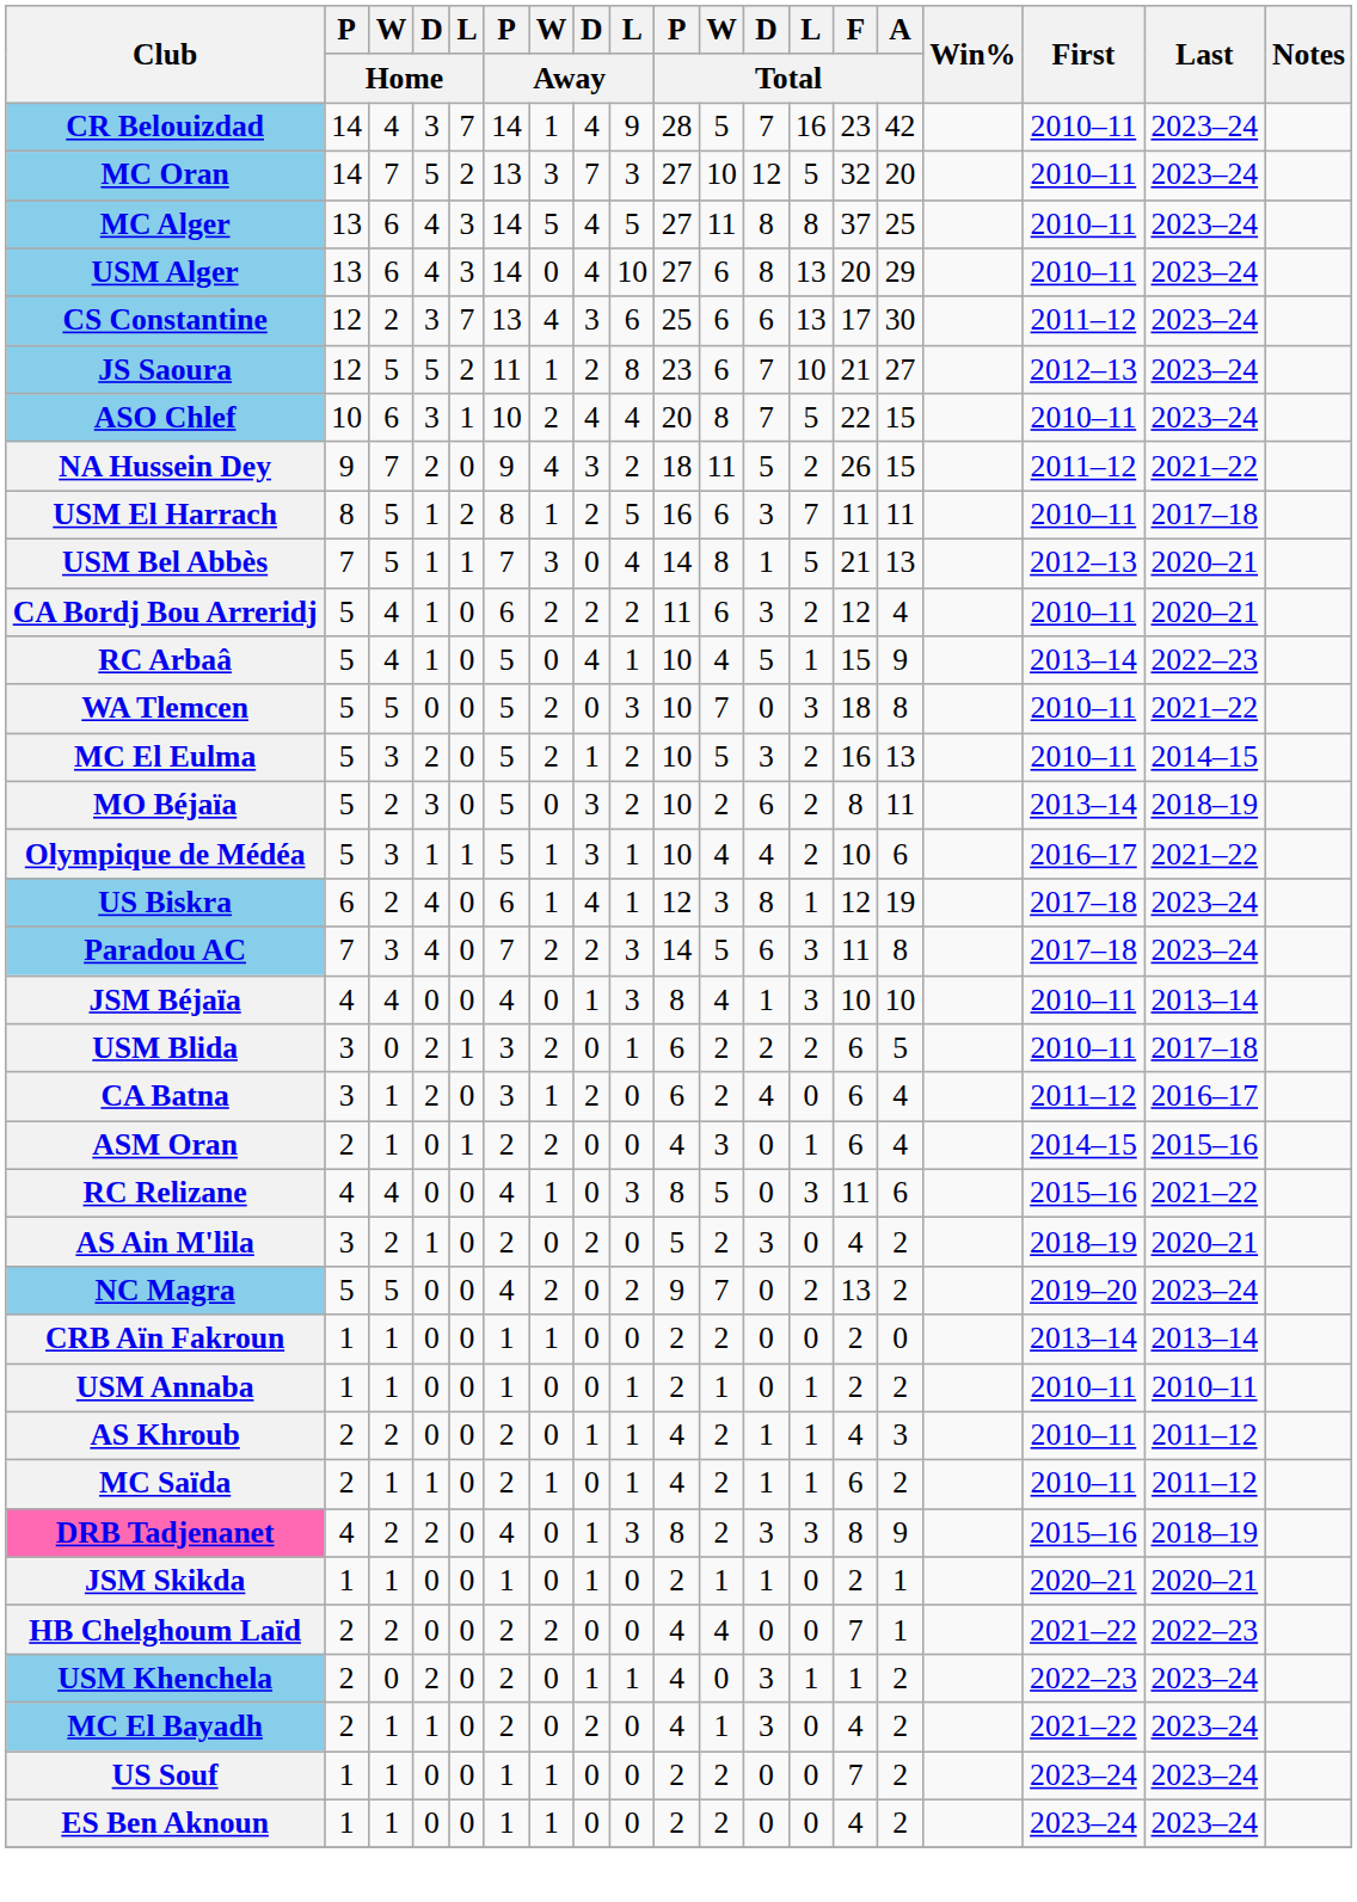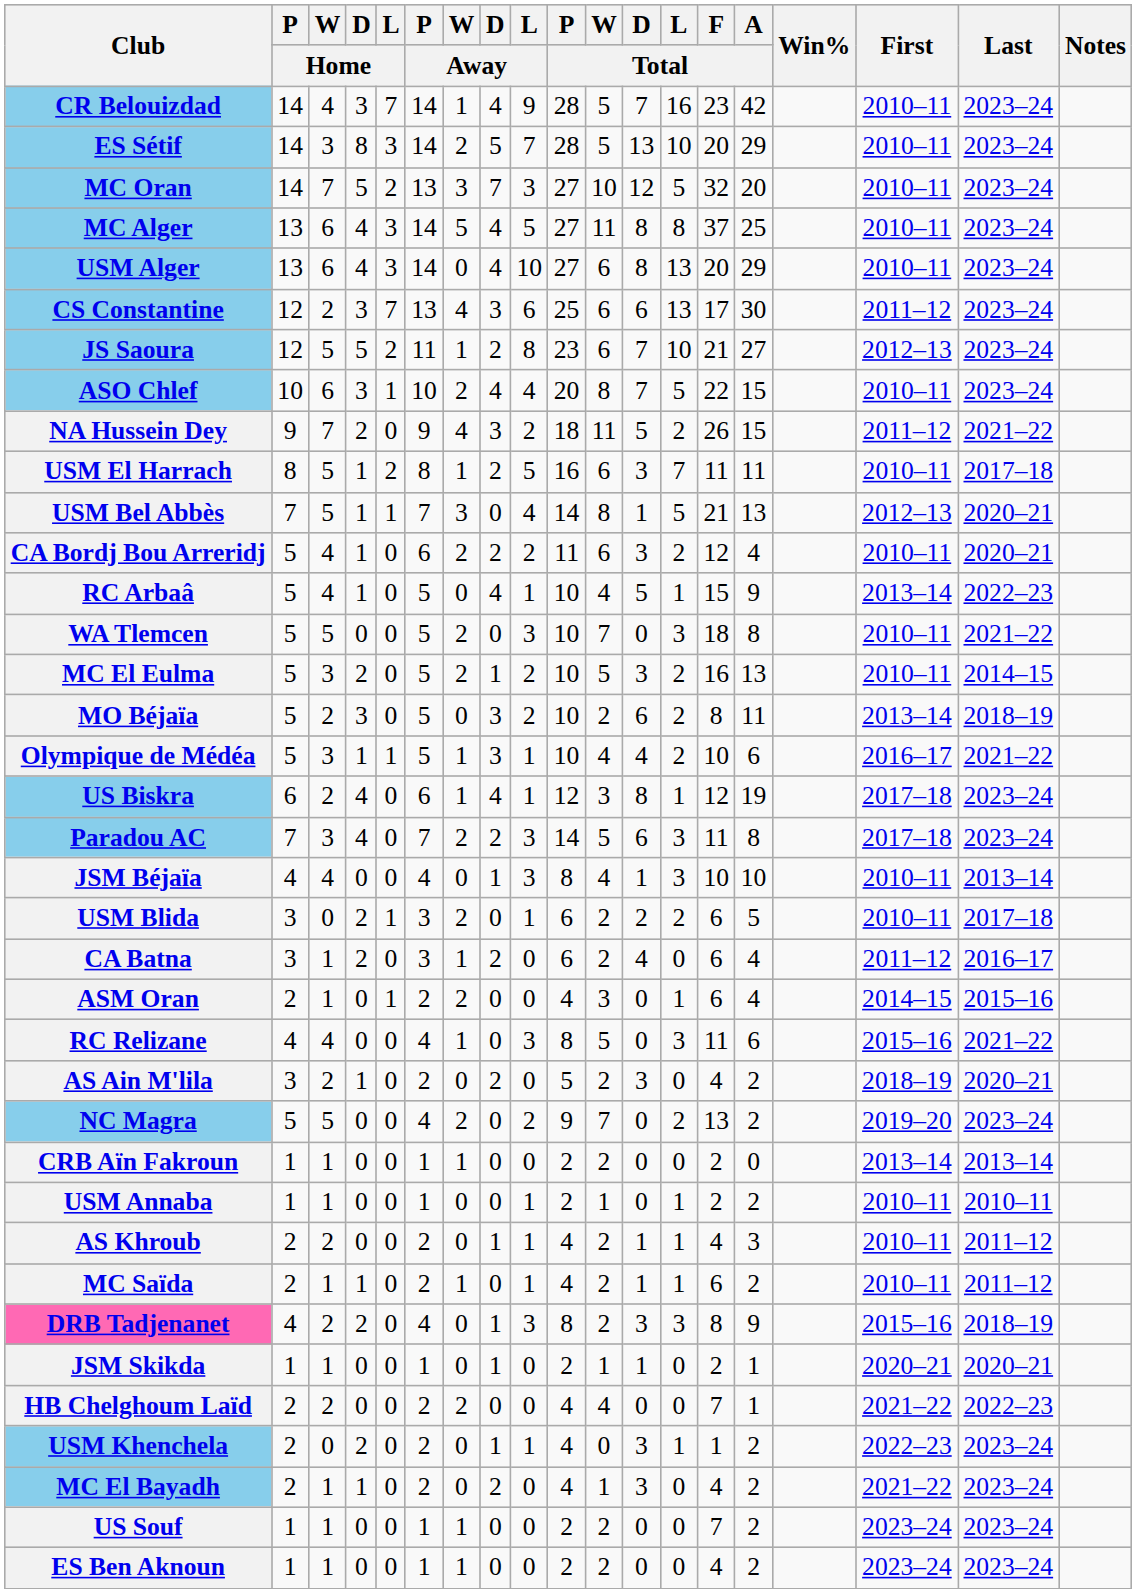 <table class="wikitable plainrowheaders sortable" style="text-align:center">
 <tr>
 <th scope="col" rowspan="2">Club</th>
 <th scope=col>P</th>
 <th scope=col>W</th>
 <th scope=col>D</th>
 <th scope=col>L</th>
 <th scope=col>P</th>
 <th scope=col>W</th>
 <th scope=col>D</th>
 <th scope=col>L</th>
 <th scope=col>P</th>
 <th scope=col>W</th>
 <th scope=col>D</th>
 <th scope=col>L</th>
 <th scope=col>F</th>
 <th scope=col>A</th>
 <th rowspan="2" scope="col">Win%</th>
 <th rowspan=2 scope=col>First</th>
 <th rowspan=2 scope=col>Last</th>
 <th class="unsortable" rowspan=2 scope=col>Notes</th>
 </tr>
 <tr class="unsortable">
 <th colspan="4">Home</th>
 <th colspan="4">Away</th>
 <th colspan="6">Total</th>
 </tr>
 <tr>
 <th scope="row" style="background:#87CEEB"><a href='#'>CR Belouizdad</a></th>
 <td>14</td>
 <td>4</td>
 <td>3</td>
 <td>7</td>
 <td>14</td>
 <td>1</td>
 <td>4</td>
 <td>9</td>
 <td>28</td>
 <td>5</td>
 <td>7</td>
 <td>16</td>
 <td>23</td>
 <td>42</td>
+<td></td>
+<td><a href='#'>2010–11</a></td>
+<td><a href='#'>2023–24</a></td>
+<td></td>
+</tr>
+<tr>
+<th scope="row" style="background:#87CEEB"><a href='#'>ES Sétif</a></th>
+<td>14</td>
+<td>3</td>
+<td>8</td>
+<td>3</td>
+<td>14</td>
+<td>2</td>
+<td>5</td>
+<td>7</td>
+<td>28</td>
+<td>5</td>
+<td>13</td>
+<td>10</td>
+<td>20</td>
+<td>29</td>
 <td></td>
 <td><a href='#'>2010–11</a></td>
 <td><a href='#'>2023–24</a></td>
 <td></td>
 </tr>
 <tr>
 <th scope="row" style="background:#87CEEB"><a href='#'>MC Oran</a></th>
 <td>14</td>
 <td>7</td>
 <td>5</td>
 <td>2</td>
 <td>13</td>
 <td>3</td>
 <td>7</td>
 <td>3</td>
 <td>27</td>
 <td>10</td>
 <td>12</td>
 <td>5</td>
 <td>32</td>
 <td>20</td>
 <td></td>
 <td><a href='#'>2010–11</a></td>
 <td><a href='#'>2023–24</a></td>
 <td></td>
 </tr>
 <tr>
 <th scope="row" style="background:#87CEEB"><a href='#'>MC Alger</a></th>
 <td>13</td>
 <td>6</td>
 <td>4</td>
 <td>3</td>
 <td>14</td>
 <td>5</td>
 <td>4</td>
 <td>5</td>
 <td>27</td>
 <td>11</td>
 <td>8</td>
 <td>8</td>
 <td>37</td>
 <td>25</td>
 <td></td>
 <td><a href='#'>2010–11</a></td>
 <td><a href='#'>2023–24</a></td>
 <td></td>
 </tr>
 <tr>
 <th scope="row" style="background:#87CEEB"><a href='#'>USM Alger</a></th>
 <td>13</td>
 <td>6</td>
 <td>4</td>
 <td>3</td>
 <td>14</td>
 <td>0</td>
 <td>4</td>
 <td>10</td>
 <td>27</td>
 <td>6</td>
 <td>8</td>
 <td>13</td>
 <td>20</td>
 <td>29</td>
 <td></td>
 <td><a href='#'>2010–11</a></td>
 <td><a href='#'>2023–24</a></td>
 <td></td>
 </tr>
 <tr>
 <th scope="row" style="background:#87CEEB"><a href='#'>CS Constantine</a></th>
 <td>12</td>
 <td>2</td>
 <td>3</td>
 <td>7</td>
 <td>13</td>
 <td>4</td>
 <td>3</td>
 <td>6</td>
 <td>25</td>
 <td>6</td>
 <td>6</td>
 <td>13</td>
 <td>17</td>
 <td>30</td>
 <td></td>
 <td><a href='#'>2011–12</a></td>
 <td><a href='#'>2023–24</a></td>
 <td></td>
 </tr>
 <tr>
 <th scope="row" style="background:#87CEEB"><a href='#'>JS Saoura</a></th>
 <td>12</td>
 <td>5</td>
 <td>5</td>
 <td>2</td>
 <td>11</td>
 <td>1</td>
 <td>2</td>
 <td>8</td>
 <td>23</td>
 <td>6</td>
 <td>7</td>
 <td>10</td>
 <td>21</td>
 <td>27</td>
 <td></td>
 <td><a href='#'>2012–13</a></td>
 <td><a href='#'>2023–24</a></td>
 <td></td>
 </tr>
 <tr>
 <th scope="row" style="background:#87CEEB"><a href='#'>ASO Chlef</a></th>
 <td>10</td>
 <td>6</td>
 <td>3</td>
 <td>1</td>
 <td>10</td>
 <td>2</td>
 <td>4</td>
 <td>4</td>
 <td>20</td>
 <td>8</td>
 <td>7</td>
 <td>5</td>
 <td>22</td>
 <td>15</td>
 <td></td>
 <td><a href='#'>2010–11</a></td>
 <td><a href='#'>2023–24</a></td>
 <td></td>
 </tr>
 <tr>
 <th scope="row"><a href='#'>NA Hussein Dey</a></th>
 <td>9</td>
 <td>7</td>
 <td>2</td>
 <td>0</td>
 <td>9</td>
 <td>4</td>
 <td>3</td>
 <td>2</td>
 <td>18</td>
 <td>11</td>
 <td>5</td>
 <td>2</td>
 <td>26</td>
 <td>15</td>
 <td></td>
 <td><a href='#'>2011–12</a></td>
 <td><a href='#'>2021–22</a></td>
 <td></td>
 </tr>
 <tr>
 <th scope="row"><a href='#'>USM El Harrach</a></th>
 <td>8</td>
 <td>5</td>
 <td>1</td>
 <td>2</td>
 <td>8</td>
 <td>1</td>
 <td>2</td>
 <td>5</td>
 <td>16</td>
 <td>6</td>
 <td>3</td>
 <td>7</td>
 <td>11</td>
 <td>11</td>
 <td></td>
 <td><a href='#'>2010–11</a></td>
 <td><a href='#'>2017–18</a></td>
 <td></td>
 </tr>
 <tr>
 <th scope="row"><a href='#'>USM Bel Abbès</a></th>
 <td>7</td>
 <td>5</td>
 <td>1</td>
 <td>1</td>
 <td>7</td>
 <td>3</td>
 <td>0</td>
 <td>4</td>
 <td>14</td>
 <td>8</td>
 <td>1</td>
 <td>5</td>
 <td>21</td>
 <td>13</td>
 <td></td>
 <td><a href='#'>2012–13</a></td>
 <td><a href='#'>2020–21</a></td>
 <td></td>
 </tr>
 <tr>
 <th scope="row"><a href='#'>CA Bordj Bou Arreridj</a></th>
 <td>5</td>
 <td>4</td>
 <td>1</td>
 <td>0</td>
 <td>6</td>
 <td>2</td>
 <td>2</td>
 <td>2</td>
 <td>11</td>
 <td>6</td>
 <td>3</td>
 <td>2</td>
 <td>12</td>
 <td>4</td>
 <td></td>
 <td><a href='#'>2010–11</a></td>
 <td><a href='#'>2020–21</a></td>
 <td></td>
 </tr>
 <tr>
 <th scope="row"><a href='#'>RC Arbaâ</a></th>
 <td>5</td>
 <td>4</td>
 <td>1</td>
 <td>0</td>
 <td>5</td>
 <td>0</td>
 <td>4</td>
 <td>1</td>
 <td>10</td>
 <td>4</td>
 <td>5</td>
 <td>1</td>
 <td>15</td>
 <td>9</td>
 <td></td>
 <td><a href='#'>2013–14</a></td>
 <td><a href='#'>2022–23</a></td>
 <td></td>
 </tr>
 <tr>
 <th scope="row"><a href='#'>WA Tlemcen</a></th>
 <td>5</td>
 <td>5</td>
 <td>0</td>
 <td>0</td>
 <td>5</td>
 <td>2</td>
 <td>0</td>
 <td>3</td>
 <td>10</td>
 <td>7</td>
 <td>0</td>
 <td>3</td>
 <td>18</td>
 <td>8</td>
 <td></td>
 <td><a href='#'>2010–11</a></td>
 <td><a href='#'>2021–22</a></td>
 <td></td>
 </tr>
 <tr>
 <th scope="row"><a href='#'>MC El Eulma</a></th>
 <td>5</td>
 <td>3</td>
 <td>2</td>
 <td>0</td>
 <td>5</td>
 <td>2</td>
 <td>1</td>
 <td>2</td>
 <td>10</td>
 <td>5</td>
 <td>3</td>
 <td>2</td>
 <td>16</td>
 <td>13</td>
 <td></td>
 <td><a href='#'>2010–11</a></td>
 <td><a href='#'>2014–15</a></td>
 <td></td>
 </tr>
 <tr>
 <th scope="row"><a href='#'>MO Béjaïa</a></th>
 <td>5</td>
 <td>2</td>
 <td>3</td>
 <td>0</td>
 <td>5</td>
 <td>0</td>
 <td>3</td>
 <td>2</td>
 <td>10</td>
 <td>2</td>
 <td>6</td>
 <td>2</td>
 <td>8</td>
 <td>11</td>
 <td></td>
 <td><a href='#'>2013–14</a></td>
 <td><a href='#'>2018–19</a></td>
 <td></td>
 </tr>
 <tr>
 <th scope="row"><a href='#'>Olympique de Médéa</a></th>
 <td>5</td>
 <td>3</td>
 <td>1</td>
 <td>1</td>
 <td>5</td>
 <td>1</td>
 <td>3</td>
 <td>1</td>
 <td>10</td>
 <td>4</td>
 <td>4</td>
 <td>2</td>
 <td>10</td>
 <td>6</td>
 <td></td>
 <td><a href='#'>2016–17</a></td>
 <td><a href='#'>2021–22</a></td>
 <td></td>
 </tr>
 <tr>
 <th scope="row" style="background:#87CEEB"><a href='#'>US Biskra</a></th>
 <td>6</td>
 <td>2</td>
 <td>4</td>
 <td>0</td>
 <td>6</td>
 <td>1</td>
 <td>4</td>
 <td>1</td>
 <td>12</td>
 <td>3</td>
 <td>8</td>
 <td>1</td>
 <td>12</td>
 <td>19</td>
 <td></td>
 <td><a href='#'>2017–18</a></td>
 <td><a href='#'>2023–24</a></td>
 <td></td>
 </tr>
 <tr>
 <th scope="row" style="background:#87CEEB"><a href='#'>Paradou AC</a></th>
 <td>7</td>
 <td>3</td>
 <td>4</td>
 <td>0</td>
 <td>7</td>
 <td>2</td>
 <td>2</td>
 <td>3</td>
 <td>14</td>
 <td>5</td>
 <td>6</td>
 <td>3</td>
 <td>11</td>
 <td>8</td>
 <td></td>
 <td><a href='#'>2017–18</a></td>
 <td><a href='#'>2023–24</a></td>
 <td></td>
 </tr>
 <tr>
 <th scope="row"><a href='#'>JSM Béjaïa</a></th>
 <td>4</td>
 <td>4</td>
 <td>0</td>
 <td>0</td>
 <td>4</td>
 <td>0</td>
 <td>1</td>
 <td>3</td>
 <td>8</td>
 <td>4</td>
 <td>1</td>
 <td>3</td>
 <td>10</td>
 <td>10</td>
 <td></td>
 <td><a href='#'>2010–11</a></td>
 <td><a href='#'>2013–14</a></td>
 <td></td>
 </tr>
 <tr>
 <th scope="row"><a href='#'>USM Blida</a></th>
 <td>3</td>
 <td>0</td>
 <td>2</td>
 <td>1</td>
 <td>3</td>
 <td>2</td>
 <td>0</td>
 <td>1</td>
 <td>6</td>
 <td>2</td>
 <td>2</td>
 <td>2</td>
 <td>6</td>
 <td>5</td>
 <td></td>
 <td><a href='#'>2010–11</a></td>
 <td><a href='#'>2017–18</a></td>
 <td></td>
 </tr>
 <tr>
 <th scope="row"><a href='#'>CA Batna</a></th>
 <td>3</td>
 <td>1</td>
 <td>2</td>
 <td>0</td>
 <td>3</td>
 <td>1</td>
 <td>2</td>
 <td>0</td>
 <td>6</td>
 <td>2</td>
 <td>4</td>
 <td>0</td>
 <td>6</td>
 <td>4</td>
 <td></td>
 <td><a href='#'>2011–12</a></td>
 <td><a href='#'>2016–17</a></td>
 <td></td>
 </tr>
 <tr>
 <th scope="row"><a href='#'>ASM Oran</a></th>
 <td>2</td>
 <td>1</td>
 <td>0</td>
 <td>1</td>
 <td>2</td>
 <td>2</td>
 <td>0</td>
 <td>0</td>
 <td>4</td>
 <td>3</td>
 <td>0</td>
 <td>1</td>
 <td>6</td>
 <td>4</td>
 <td></td>
 <td><a href='#'>2014–15</a></td>
 <td><a href='#'>2015–16</a></td>
 <td></td>
 </tr>
 <tr>
 <th scope="row"><a href='#'>RC Relizane</a></th>
 <td>4</td>
 <td>4</td>
 <td>0</td>
 <td>0</td>
 <td>4</td>
 <td>1</td>
 <td>0</td>
 <td>3</td>
 <td>8</td>
 <td>5</td>
 <td>0</td>
 <td>3</td>
 <td>11</td>
 <td>6</td>
 <td></td>
 <td><a href='#'>2015–16</a></td>
 <td><a href='#'>2021–22</a></td>
 <td></td>
 </tr>
 <tr>
 <th scope="row"><a href='#'>AS Ain M'lila</a></th>
 <td>3</td>
 <td>2</td>
 <td>1</td>
 <td>0</td>
 <td>2</td>
 <td>0</td>
 <td>2</td>
 <td>0</td>
 <td>5</td>
 <td>2</td>
 <td>3</td>
 <td>0</td>
 <td>4</td>
 <td>2</td>
 <td></td>
 <td><a href='#'>2018–19</a></td>
 <td><a href='#'>2020–21</a></td>
 <td></td>
 </tr>
 <tr>
 <th scope="row" style="background:#87CEEB"><a href='#'>NC Magra</a></th>
 <td>5</td>
 <td>5</td>
 <td>0</td>
 <td>0</td>
 <td>4</td>
 <td>2</td>
 <td>0</td>
 <td>2</td>
 <td>9</td>
 <td>7</td>
 <td>0</td>
 <td>2</td>
 <td>13</td>
 <td>2</td>
 <td></td>
 <td><a href='#'>2019–20</a></td>
 <td><a href='#'>2023–24</a></td>
 <td></td>
 </tr>
 <tr>
 <th scope="row"><a href='#'>CRB Aïn Fakroun</a></th>
 <td>1</td>
 <td>1</td>
 <td>0</td>
 <td>0</td>
 <td>1</td>
 <td>1</td>
 <td>0</td>
 <td>0</td>
 <td>2</td>
 <td>2</td>
 <td>0</td>
 <td>0</td>
 <td>2</td>
 <td>0</td>
 <td></td>
 <td><a href='#'>2013–14</a></td>
 <td><a href='#'>2013–14</a></td>
 <td></td>
 </tr>
 <tr>
 <th scope="row"><a href='#'>USM Annaba</a></th>
 <td>1</td>
 <td>1</td>
 <td>0</td>
 <td>0</td>
 <td>1</td>
 <td>0</td>
 <td>0</td>
 <td>1</td>
 <td>2</td>
 <td>1</td>
 <td>0</td>
 <td>1</td>
 <td>2</td>
 <td>2</td>
 <td></td>
 <td><a href='#'>2010–11</a></td>
 <td><a href='#'>2010–11</a></td>
 <td></td>
 </tr>
 <tr>
 <th scope="row"><a href='#'>AS Khroub</a></th>
 <td>2</td>
 <td>2</td>
 <td>0</td>
 <td>0</td>
 <td>2</td>
 <td>0</td>
 <td>1</td>
 <td>1</td>
 <td>4</td>
 <td>2</td>
 <td>1</td>
 <td>1</td>
 <td>4</td>
 <td>3</td>
 <td></td>
 <td><a href='#'>2010–11</a></td>
 <td><a href='#'>2011–12</a></td>
 <td></td>
 </tr>
 <tr>
 <th scope="row"><a href='#'>MC Saïda</a></th>
 <td>2</td>
 <td>1</td>
 <td>1</td>
 <td>0</td>
 <td>2</td>
 <td>1</td>
 <td>0</td>
 <td>1</td>
 <td>4</td>
 <td>2</td>
 <td>1</td>
 <td>1</td>
 <td>6</td>
 <td>2</td>
 <td></td>
 <td><a href='#'>2010–11</a></td>
 <td><a href='#'>2011–12</a></td>
 <td></td>
 </tr>
 <tr>
 <th scope=row style=background:#FF69B4><a href='#'>DRB Tadjenanet</a></th>
 <td>4</td>
 <td>2</td>
 <td>2</td>
 <td>0</td>
 <td>4</td>
 <td>0</td>
 <td>1</td>
 <td>3</td>
 <td>8</td>
 <td>2</td>
 <td>3</td>
 <td>3</td>
 <td>8</td>
 <td>9</td>
 <td></td>
 <td><a href='#'>2015–16</a></td>
 <td><a href='#'>2018–19</a></td>
 <td></td>
 </tr>
 <tr>
 <th scope="row"><a href='#'>JSM Skikda</a></th>
 <td>1</td>
 <td>1</td>
 <td>0</td>
 <td>0</td>
 <td>1</td>
 <td>0</td>
 <td>1</td>
 <td>0</td>
 <td>2</td>
 <td>1</td>
 <td>1</td>
 <td>0</td>
 <td>2</td>
 <td>1</td>
 <td></td>
 <td><a href='#'>2020–21</a></td>
 <td><a href='#'>2020–21</a></td>
 <td></td>
 </tr>
 <tr>
 <th scope="row"><a href='#'>HB Chelghoum Laïd</a></th>
 <td>2</td>
 <td>2</td>
 <td>0</td>
 <td>0</td>
 <td>2</td>
 <td>2</td>
 <td>0</td>
 <td>0</td>
 <td>4</td>
 <td>4</td>
 <td>0</td>
 <td>0</td>
 <td>7</td>
 <td>1</td>
 <td></td>
 <td><a href='#'>2021–22</a></td>
 <td><a href='#'>2022–23</a></td>
 <td></td>
 </tr>
 <tr>
 <th scope="row" style="background:#87CEEB"><a href='#'>USM Khenchela</a></th>
 <td>2</td>
 <td>0</td>
 <td>2</td>
 <td>0</td>
 <td>2</td>
 <td>0</td>
 <td>1</td>
 <td>1</td>
 <td>4</td>
 <td>0</td>
 <td>3</td>
 <td>1</td>
 <td>1</td>
 <td>2</td>
 <td></td>
 <td><a href='#'>2022–23</a></td>
 <td><a href='#'>2023–24</a></td>
 <td></td>
 </tr>
 <tr>
 <th scope="row" style="background:#87CEEB"><a href='#'>MC El Bayadh</a></th>
 <td>2</td>
 <td>1</td>
 <td>1</td>
 <td>0</td>
 <td>2</td>
 <td>0</td>
 <td>2</td>
 <td>0</td>
 <td>4</td>
 <td>1</td>
 <td>3</td>
 <td>0</td>
 <td>4</td>
 <td>2</td>
 <td></td>
 <td><a href='#'>2021–22</a></td>
 <td><a href='#'>2023–24</a></td>
 <td></td>
 </tr>
 <tr>
 <th scope="row"><a href='#'>US Souf</a></th>
 <td>1</td>
 <td>1</td>
 <td>0</td>
 <td>0</td>
 <td>1</td>
 <td>1</td>
 <td>0</td>
 <td>0</td>
 <td>2</td>
 <td>2</td>
 <td>0</td>
 <td>0</td>
 <td>7</td>
 <td>2</td>
 <td></td>
 <td><a href='#'>2023–24</a></td>
 <td><a href='#'>2023–24</a></td>
 <td></td>
 </tr>
 <tr>
 <th scope="row"><a href='#'>ES Ben Aknoun</a></th>
 <td>1</td>
 <td>1</td>
 <td>0</td>
 <td>0</td>
 <td>1</td>
 <td>1</td>
 <td>0</td>
 <td>0</td>
 <td>2</td>
 <td>2</td>
 <td>0</td>
 <td>0</td>
 <td>4</td>
 <td>2</td>
 <td></td>
 <td><a href='#'>2023–24</a></td>
 <td><a href='#'>2023–24</a></td>
 <td></td>
 </tr>
 <tr>
 </tr>
 </table>
